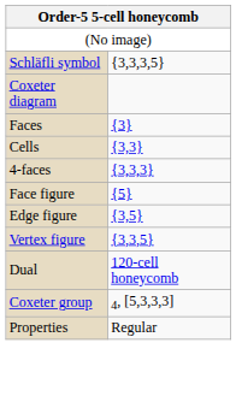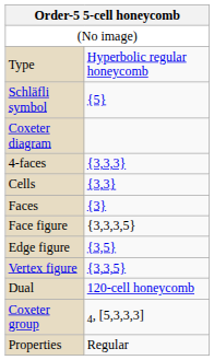 <table class="wikitable" align="right" style="margin-left:10px" width="250">
 <tr>
 <th bgcolor=#e7dcc3 colspan=2>Order-5 5-cell honeycomb</th>
 </tr>
 <tr>
 <td bgcolor=#ffffff align=center colspan=2>(No image)</td>
 </tr>
 <tr>
+<td bgcolor=#e7dcc3>Type</td>
+<td><a href='#'>Hyperbolic regular honeycomb</a></td>
+</tr>
+<tr>
 <td bgcolor=#e7dcc3><a href='#'>Schläfli symbol</a></td>
-<td>{3,3,3,5}</td>
+<td> <a href='#'>{5}</a></td>
 </tr>
 <tr>
 <td bgcolor=#e7dcc3><a href='#'>Coxeter diagram</a></td>
 <td></td>
 </tr>
 <tr>
-<td bgcolor=#e7dcc3>Faces</td>
-<td> <a href='#'>{3}</a></td>
+<td bgcolor=#e7dcc3>4-faces</td>
+<td> <a href='#'>{3,3,3}</a></td>
 </tr>
 <tr>
 <td bgcolor=#e7dcc3>Cells</td>
 <td> <a href='#'>{3,3}</a></td>
 </tr>
 <tr>
-<td bgcolor=#e7dcc3>4-faces</td>
-<td> <a href='#'>{3,3,3}</a></td>
+<td bgcolor=#e7dcc3>Faces</td>
+<td> <a href='#'>{3}</a></td>
 </tr>
 <tr>
 <td bgcolor=#e7dcc3>Face figure</td>
-<td> <a href='#'>{5}</a></td>
+<td>{3,3,3,5}</td>
 </tr>
 <tr>
 <td bgcolor=#e7dcc3>Edge figure</td>
 <td> <a href='#'>{3,5}</a></td>
 </tr>
 <tr>
 <td bgcolor=#e7dcc3><a href='#'>Vertex figure</a></td>
 <td> <a href='#'>{3,3,5}</a></td>
 </tr>
 <tr>
 <td bgcolor=#e7dcc3>Dual</td>
 <td><a href='#'>120-cell honeycomb</a></td>
 </tr>
 <tr>
 <td bgcolor=#e7dcc3><a href='#'>Coxeter group</a></td>
 <td><sub>4</sub>, [5,3,3,3]</td>
 </tr>
 <tr>
 <td bgcolor=#e7dcc3>Properties</td>
 <td>Regular</td>
 </tr>
 </table>
